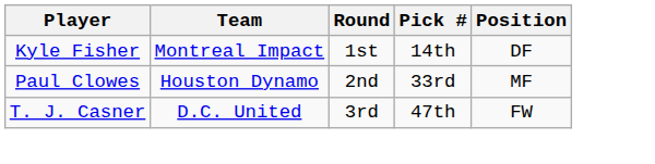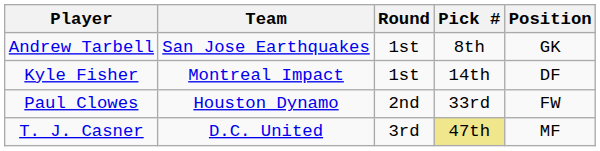 <table class="wikitable" style="text-align: center;">
 <tr>
 <th>Player</th>
 <th>Team</th>
 <th>Round</th>
 <th>Pick #</th>
 <th>Position</th>
+</tr>
+<tr>
+<td> <a href='#'>Andrew Tarbell</a></td>
+<td><a href='#'>San Jose Earthquakes</a></td>
+<td>1st</td>
+<td>8th</td>
+<td>GK</td>
 </tr>
 <tr>
 <td> <a href='#'>Kyle Fisher</a></td>
 <td><a href='#'>Montreal Impact</a></td>
 <td>1st</td>
 <td>14th</td>
 <td>DF</td>
 </tr>
 <tr>
 <td> <a href='#'>Paul Clowes</a></td>
 <td><a href='#'>Houston Dynamo</a></td>
 <td>2nd</td>
 <td>33rd</td>
-<td>MF</td>
+<td>FW</td>
 </tr>
 <tr>
 <td> <a href='#'>T. J. Casner</a></td>
 <td><a href='#'>D.C. United</a></td>
 <td>3rd</td>
-<td>47th</td>
-<td>FW</td>
+<td style="background: khaki;">47th</td>
+<td>MF</td>
 </tr>
 </table>
